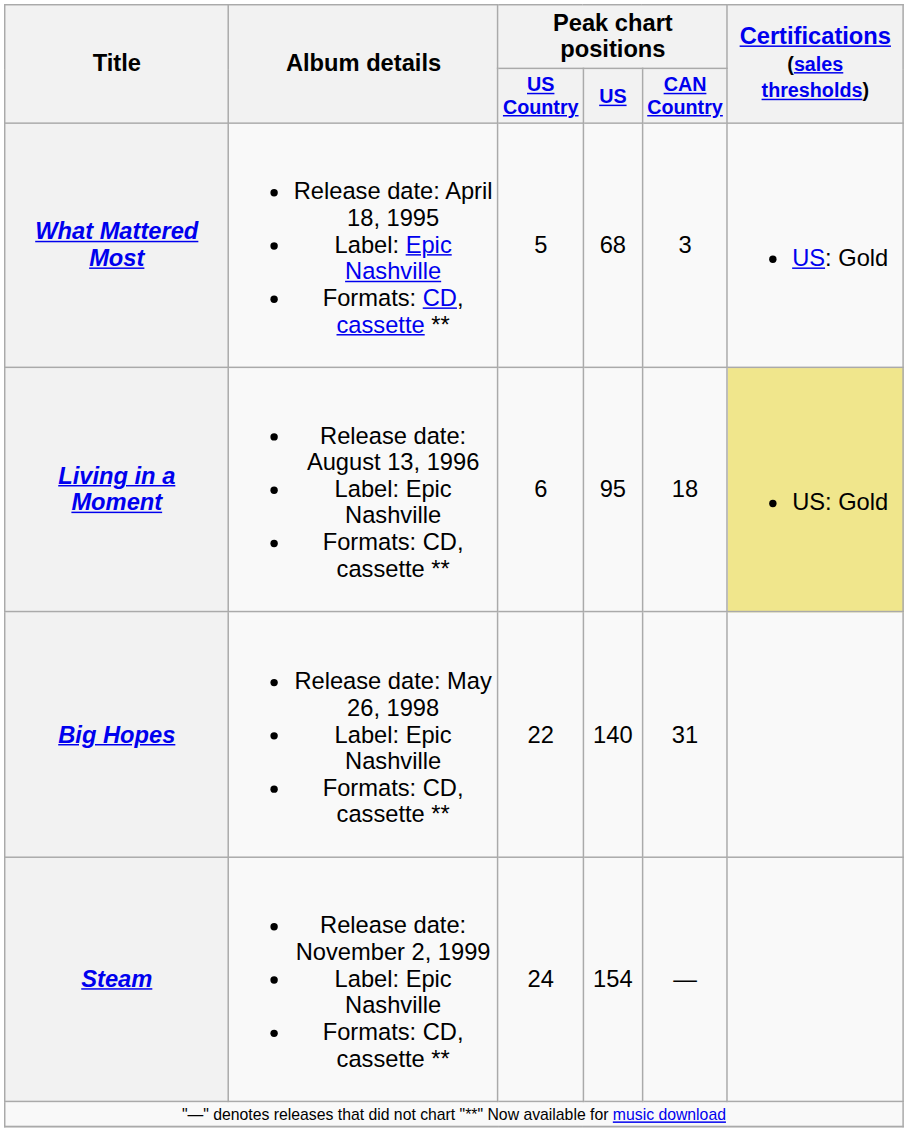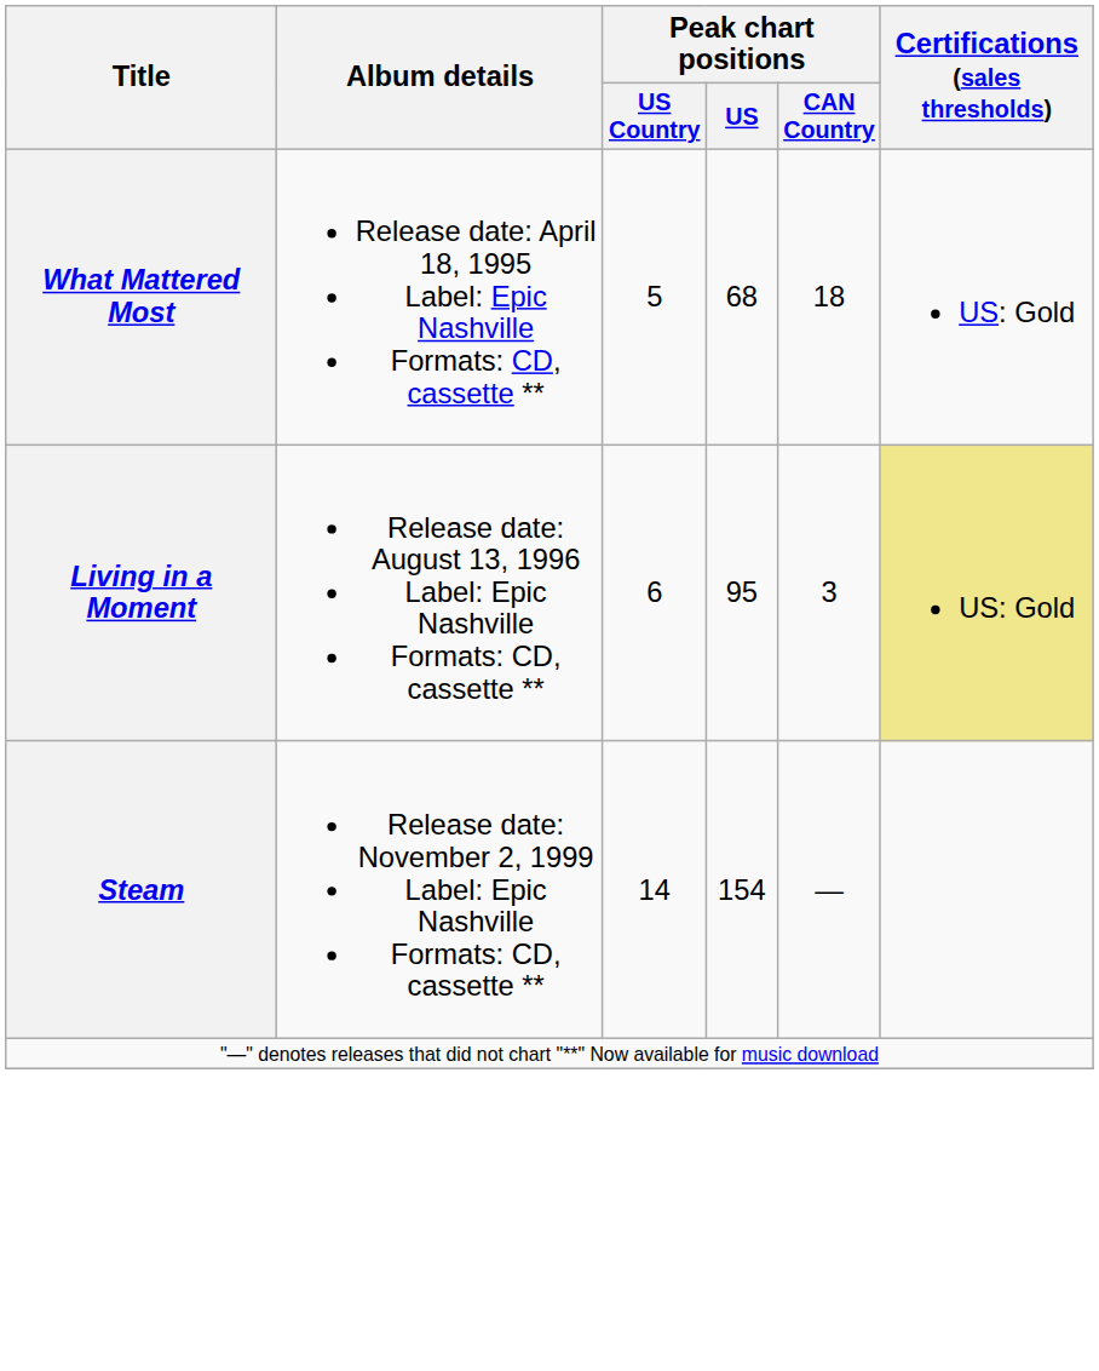 <table class="wikitable plainrowheaders" style="text-align:center;">
 <tr>
 <th rowspan="2" style="width:18em;">Title</th>
 <th rowspan="2" style="width:18em;">Album details</th>
 <th colspan="3">Peak chart positions</th>
 <th rowspan="2" style="width:8em;"><a href='#'>Certifications</a><br><small>(<a href='#'>sales thresholds</a>)</small></th>
 </tr>
 <tr style="font-size:smaller;">
 <th width="45"><a href='#'>US Country</a><br></th>
 <th width="45"><a href='#'>US</a><br></th>
 <th width="45"><a href='#'>CAN Country</a><br></th>
 </tr>
 <tr>
 <th scope="row"><em><a href='#'>What Mattered Most</a></em></th>
 <td><br><ul><li>Release date: April 18, 1995</li><li>Label: <a href='#'>Epic Nashville</a></li><li>Formats: <a href='#'>CD</a>, <a href='#'>cassette</a> **</li></ul></td>
 <td>5</td>
 <td>68</td>
-<td>3</td>
+<td>18</td>
 <td align="left"><br><ul><li><a href='#'>US</a>: Gold</li></ul></td>
 </tr>
 <tr>
 <th scope="row"><em><a href='#'>Living in a Moment</a></em></th>
 <td><br><ul><li>Release date: August 13, 1996</li><li>Label: Epic Nashville</li><li>Formats: CD, cassette **</li></ul></td>
 <td>6</td>
 <td>95</td>
-<td>18</td>
+<td>3</td>
 <td align="left" style="background: khaki;"><br><ul><li>US: Gold</li></ul></td>
-</tr>
-<tr>
-<th scope="row"><em><a href='#'>Big Hopes</a></em></th>
-<td><br><ul><li>Release date: May 26, 1998</li><li>Label: Epic Nashville</li><li>Formats: CD, cassette **</li></ul></td>
-<td>22</td>
-<td>140</td>
-<td>31</td>
-<td></td>
 </tr>
 <tr>
 <th scope="row"><em><a href='#'>Steam</a></em></th>
 <td><br><ul><li>Release date: November 2, 1999</li><li>Label: Epic Nashville</li><li>Formats: CD, cassette **</li></ul></td>
-<td>24</td>
+<td>14</td>
 <td>154</td>
 <td>—</td>
 <td></td>
 </tr>
 <tr>
 <td colspan="6" style="font-size:8pt">"—" denotes releases that did not chart "**" Now available for <a href='#'>music download</a></td>
 </tr>
 <tr>
 </tr>
 </table>
